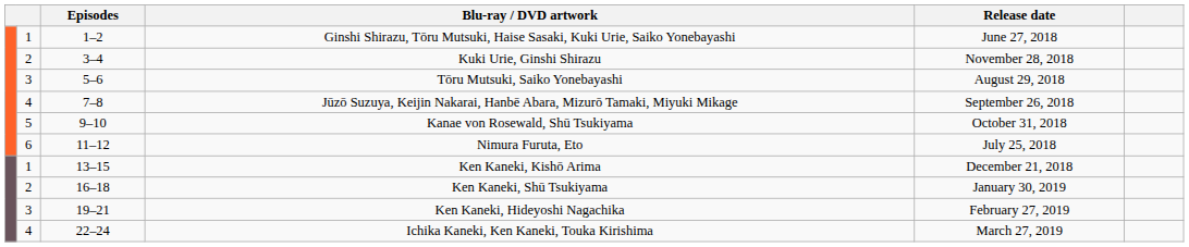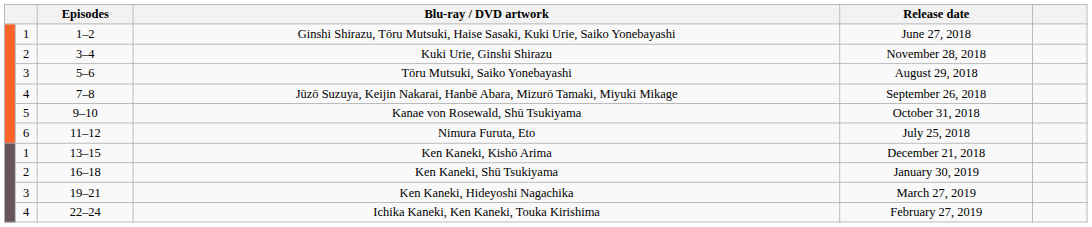 <table class="wikitable" style="text-align: center; width: 70%;">
 <tr>
 <th colspan="2"></th>
 <th>Episodes</th>
 <th>Blu-ray / DVD artwork</th>
 <th>Release date</th>
 <th width="5%"></th>
 </tr>
 <tr>
 <td rowspan="6" width="1%" style="background: #FF6229;"></td>
 <td>1</td>
 <td>1–2</td>
 <td>Ginshi Shirazu, Tōru Mutsuki, Haise Sasaki, Kuki Urie, Saiko Yonebayashi</td>
 <td>June 27, 2018</td>
 <td></td>
 </tr>
 <tr>
 <td>2</td>
 <td>3–4</td>
 <td>Kuki Urie, Ginshi Shirazu</td>
 <td>November 28, 2018</td>
 <td></td>
 </tr>
 <tr>
 <td>3</td>
 <td>5–6</td>
 <td>Tōru Mutsuki, Saiko Yonebayashi</td>
 <td>August 29, 2018</td>
 <td></td>
 </tr>
 <tr>
 <td>4</td>
 <td>7–8</td>
 <td>Jūzō Suzuya, Keijin Nakarai, Hanbē Abara, Mizurō Tamaki, Miyuki Mikage</td>
 <td>September 26, 2018</td>
 <td></td>
 </tr>
 <tr>
 <td>5</td>
 <td>9–10</td>
 <td>Kanae von Rosewald, Shū Tsukiyama</td>
 <td>October 31, 2018</td>
 <td></td>
 </tr>
 <tr>
 <td>6</td>
 <td>11–12</td>
 <td>Nimura Furuta, Eto</td>
 <td>July 25, 2018</td>
 <td></td>
 </tr>
 <tr>
 <td rowspan="4" width="1%" style="background: #69535B;"></td>
 <td>1</td>
 <td>13–15</td>
 <td>Ken Kaneki, Kishō Arima</td>
 <td>December 21, 2018</td>
 <td></td>
 </tr>
 <tr>
 <td>2</td>
 <td>16–18</td>
 <td>Ken Kaneki, Shū Tsukiyama</td>
 <td>January 30, 2019</td>
 <td></td>
 </tr>
 <tr>
 <td>3</td>
 <td>19–21</td>
 <td>Ken Kaneki, Hideyoshi Nagachika</td>
-<td>February 27, 2019</td>
+<td>March 27, 2019</td>
 <td></td>
 </tr>
 <tr>
 <td>4</td>
 <td>22–24</td>
 <td>Ichika Kaneki, Ken Kaneki, Touka Kirishima</td>
-<td>March 27, 2019</td>
+<td>February 27, 2019</td>
 <td></td>
 </tr>
 </table>
